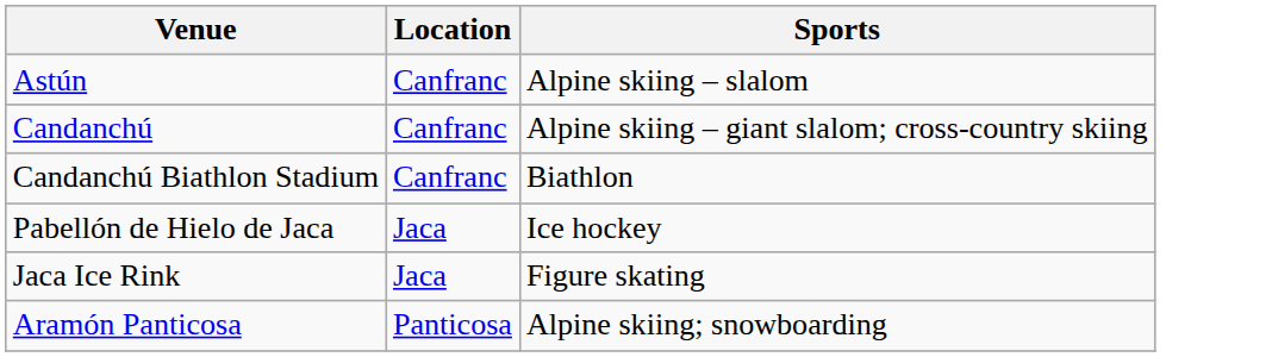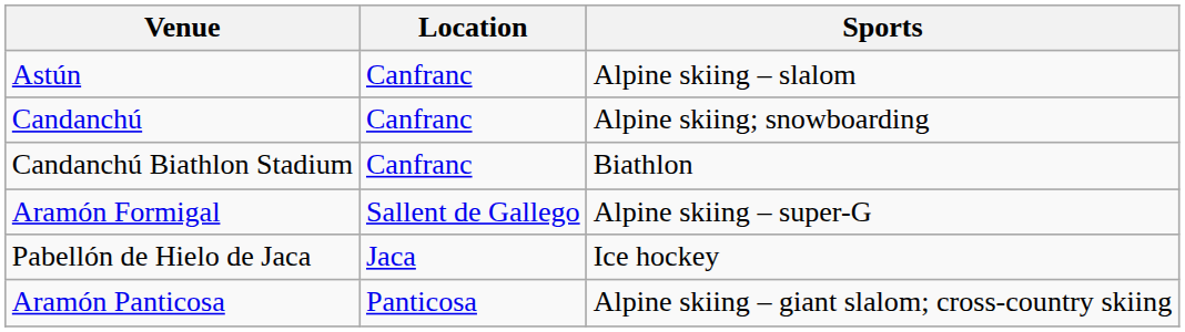 <table class="wikitable">
 <tr>
 <th>Venue</th>
 <th>Location</th>
 <th>Sports</th>
 </tr>
 <tr>
 <td><a href='#'>Astún</a></td>
 <td><a href='#'>Canfranc</a></td>
 <td>Alpine skiing – slalom</td>
 </tr>
 <tr>
 <td><a href='#'>Candanchú</a></td>
 <td><a href='#'>Canfranc</a></td>
-<td>Alpine skiing – giant slalom; cross-country skiing</td>
+<td>Alpine skiing; snowboarding</td>
 </tr>
 <tr>
 <td>Candanchú Biathlon Stadium</td>
 <td><a href='#'>Canfranc</a></td>
 <td>Biathlon</td>
 </tr>
 <tr>
+<td><a href='#'>Aramón Formigal</a></td>
+<td><a href='#'>Sallent de Gallego</a></td>
+<td>Alpine skiing – super-G</td>
+</tr>
+<tr>
 <td>Pabellón de Hielo de Jaca</td>
 <td><a href='#'>Jaca</a></td>
 <td>Ice hockey</td>
 </tr>
 <tr>
-<td>Jaca Ice Rink</td>
-<td><a href='#'>Jaca</a></td>
-<td>Figure skating</td>
-</tr>
-<tr>
 <td><a href='#'>Aramón Panticosa</a></td>
 <td><a href='#'>Panticosa</a></td>
-<td>Alpine skiing; snowboarding</td>
+<td>Alpine skiing – giant slalom; cross-country skiing</td>
 </tr>
 </table>
